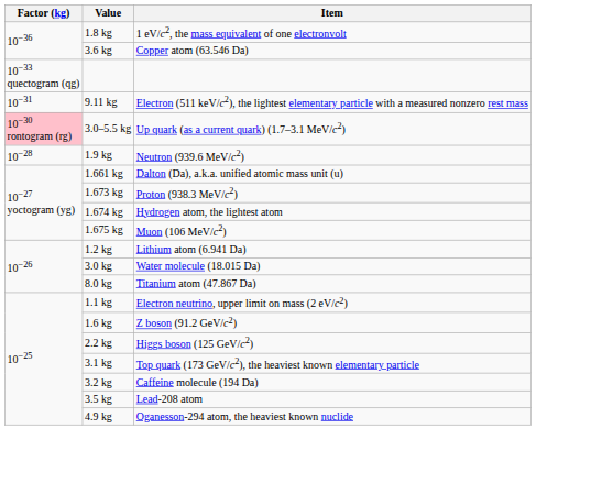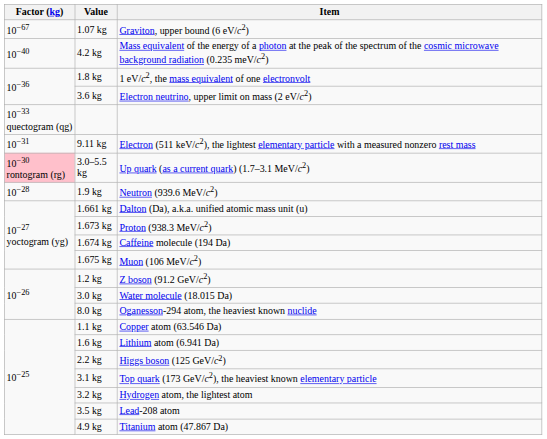 <table class="wikitable sortable">
 <tr>
 <th>Factor (<a href='#'>kg</a>)</th>
 <th>Value</th>
 <th>Item</th>
+</tr>
+<tr>
+<td>10<sup>−67</sup></td>
+<td>1.07 kg</td>
+<td><a href='#'>Graviton</a>, upper bound (6 eV/<em>c</em><sup>2</sup>)</td>
+</tr>
+<tr>
+<td>10<sup>−40</sup></td>
+<td>4.2 kg</td>
+<td><a href='#'>Mass equivalent</a> of the energy of a <a href='#'>photon</a> at the peak of the spectrum of the <a href='#'>cosmic microwave background radiation</a> (0.235 meV/<em>c</em><sup>2</sup>)</td>
 </tr>
 <tr>
 <td rowspan=2>10<sup>−36</sup></td>
 <td>1.8 kg</td>
 <td>1 eV/<em>c</em><sup>2</sup>, the <a href='#'>mass equivalent</a> of one <a href='#'>electronvolt</a></td>
 </tr>
 <tr>
 <td>3.6 kg</td>
-<td><a href='#'>Copper</a> atom (63.546 Da)</td>
+<td><a href='#'>Electron neutrino</a>, upper limit on mass (2 eV/<em>c</em><sup>2</sup>)</td>
 </tr>
 <tr>
 <td>10<sup>−33</sup><br>quectogram (qg)  </td>
 <td></td>
 <td></td>
 </tr>
 <tr>
 <td>10<sup>−31</sup></td>
 <td>9.11 kg</td>
 <td><a href='#'>Electron</a> (511 keV/<em>c</em><sup>2</sup>), the lightest <a href='#'>elementary particle</a> with a measured nonzero <a href='#'>rest mass</a></td>
 </tr>
 <tr>
 <td style="background: pink;">10<sup>−30</sup><br>rontogram (rg)  </td>
 <td>3.0–5.5 kg</td>
 <td><a href='#'>Up quark</a> (<a href='#'>as a current quark</a>)  (1.7–3.1 MeV/<em>c</em><sup>2</sup>)</td>
 </tr>
 <tr>
 <td>10<sup>−28</sup></td>
 <td>1.9 kg</td>
 <td><a href='#'>Neutron</a> (939.6 MeV/<em>c</em><sup>2</sup>)</td>
 </tr>
 <tr>
 <td rowspan=4>10<sup>−27</sup><br>yoctogram (yg)  </td>
 <td>1.661 kg</td>
 <td><a href='#'>Dalton</a> (Da), a.k.a. unified atomic mass unit (u)</td>
 </tr>
 <tr>
 <td>1.673 kg</td>
 <td><a href='#'>Proton</a> (938.3 MeV/<em>c</em><sup>2</sup>)</td>
 </tr>
 <tr>
 <td>1.674 kg</td>
-<td><a href='#'>Hydrogen</a> atom, the lightest atom</td>
+<td><a href='#'>Caffeine</a> molecule (194 Da)</td>
 </tr>
 <tr>
 <td>1.675 kg</td>
 <td><a href='#'>Muon</a> (106 MeV/<em>c</em><sup>2</sup>)</td>
 </tr>
 <tr>
 <td rowspan=3>10<sup>−26</sup></td>
 <td>1.2 kg</td>
-<td><a href='#'>Lithium</a> atom (6.941 Da)</td>
+<td><a href='#'>Z boson</a> (91.2 GeV/<em>c</em><sup>2</sup>)</td>
 </tr>
 <tr>
 <td>3.0 kg</td>
 <td><a href='#'>Water molecule</a> (18.015 Da)</td>
 </tr>
 <tr>
 <td>8.0 kg</td>
-<td><a href='#'>Titanium</a> atom (47.867 Da)</td>
+<td><a href='#'>Oganesson</a>-294 atom, the heaviest known <a href='#'>nuclide</a></td>
 </tr>
 <tr>
 <td rowspan=7>10<sup>−25</sup></td>
 <td>1.1 kg</td>
-<td><a href='#'>Electron neutrino</a>, upper limit on mass (2 eV/<em>c</em><sup>2</sup>)</td>
+<td><a href='#'>Copper</a> atom (63.546 Da)</td>
 </tr>
 <tr>
 <td>1.6 kg</td>
-<td><a href='#'>Z boson</a> (91.2 GeV/<em>c</em><sup>2</sup>)</td>
+<td><a href='#'>Lithium</a> atom (6.941 Da)</td>
 </tr>
 <tr>
 <td>2.2 kg</td>
 <td><a href='#'>Higgs boson</a> (125 GeV/<em>c</em><sup>2</sup>)</td>
 </tr>
 <tr>
 <td>3.1 kg</td>
 <td><a href='#'>Top quark</a> (173 GeV/<em>c</em><sup>2</sup>), the heaviest known <a href='#'>elementary particle</a></td>
 </tr>
 <tr>
 <td>3.2 kg</td>
-<td><a href='#'>Caffeine</a> molecule (194 Da)</td>
+<td><a href='#'>Hydrogen</a> atom, the lightest atom</td>
 </tr>
 <tr>
 <td>3.5 kg</td>
 <td><a href='#'>Lead</a>-208 atom</td>
 </tr>
 <tr>
 <td>4.9 kg</td>
-<td><a href='#'>Oganesson</a>-294 atom, the heaviest known <a href='#'>nuclide</a></td>
+<td><a href='#'>Titanium</a> atom (47.867 Da)</td>
 </tr>
 </table>
